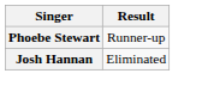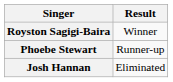 <table class="wikitable plainrowheaders" style="text-align:center;">
 <tr>
 <th>Singer</th>
 <th>Result</th>
+</tr>
+<tr>
+<th>Royston Sagigi-Baira</th>
+<td>Winner</td>
 </tr>
 <tr>
 <th>Phoebe Stewart</th>
 <td>Runner-up</td>
 </tr>
 <tr>
 <th>Josh Hannan</th>
 <td>Eliminated</td>
 </tr>
 </table>
